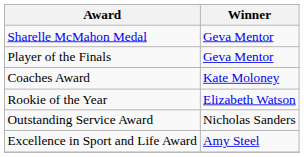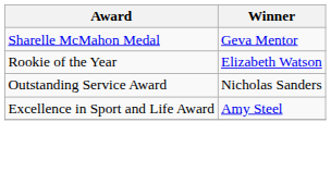 <table class="wikitable collapsible">
 <tr>
 <th>Award</th>
 <th>Winner</th>
 </tr>
 <tr>
 <td><a href='#'>Sharelle McMahon Medal</a></td>
 <td> <a href='#'>Geva Mentor</a></td>
-</tr>
-<tr>
-<td>Player of the Finals</td>
-<td> <a href='#'>Geva Mentor</a></td>
-</tr>
-<tr>
-<td>Coaches Award</td>
-<td> <a href='#'>Kate Moloney</a></td>
 </tr>
 <tr>
 <td>Rookie of the Year</td>
 <td> <a href='#'>Elizabeth Watson</a></td>
 </tr>
 <tr>
 <td>Outstanding  Service Award</td>
 <td>Nicholas Sanders</td>
 </tr>
 <tr>
 <td>Excellence in Sport and Life Award</td>
 <td> <a href='#'>Amy Steel</a></td>
 </tr>
 <tr>
 </tr>
 </table>
